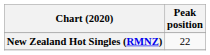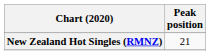 <table class="wikitable sortable plainrowheaders" style="text-align:center">
 <tr>
 <th scope="col">Chart (2020)</th>
 <th scope="col">Peak<br>position</th>
 </tr>
 <tr>
 </tr>
 <tr>
 <th scope="row">New Zealand Hot Singles (<a href='#'>RMNZ</a>)</th>
-<td>22</td>
+<td>21</td>
 </tr>
 <tr>
 </tr>
 <tr>
 </tr>
 <tr>
 </tr>
 <tr>
 </tr>
 <tr>
 </tr>
 </table>
